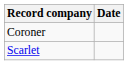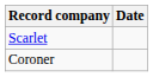 <table class="wikitable sortable">
 <tr>
 <th>Record company</th>
 <th>Date</th>
 </tr>
 <tr>
+<td><a href='#'>Scarlet</a></td>
+<td></td>
+</tr>
+<tr>
 <td>Coroner</td>
 <td></td>
 </tr>
-<tr>
-<td><a href='#'>Scarlet</a></td>
-<td></td>
-</tr>
 </table>
